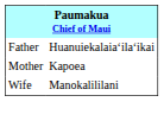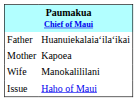 <table tableborder="2" cellpadding="4" style="float:right; margin:5px 0 1em 1em; border:1px solid black; border-collapse:collapse; border-width:1px 1px 1px 1px; background:white; color:black;" width="10%">
 <tr valign="top" style="background:#B2FFFF;">
 <th colspan="2"><strong>Paumakua</strong><br><small><a href='#'>Chief of Maui</a></small></th>
 </tr>
 <tr valign="top">
 <td>Father</td>
 <td>Huanuiekalaiaʻilaʻikai</td>
 </tr>
 <tr valign="top">
 <td>Mother</td>
 <td>Kapoea</td>
 </tr>
 <tr valign="top">
 <td>Wife</td>
 <td>Manokalililani</td>
 </tr>
 <tr valign="top">
+<td>Issue</td>
+<td><a href='#'>Haho of Maui</a></td>
+</tr>
+<tr valign="top">
 </tr>
 </table>
